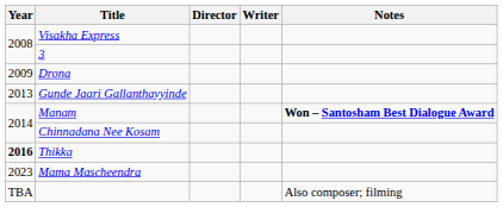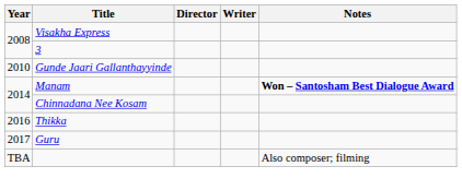 <table class="wikitable sortable">
 <tr>
 <th>Year</th>
 <th>Title</th>
 <th>Director</th>
 <th>Writer</th>
 <th class="unsortable">Notes</th>
 </tr>
 <tr>
 <td rowspan="2">2008</td>
 <td><a href='#'><em>Visakha Express</em></a></td>
 <td></td>
 <td></td>
 <td></td>
 </tr>
 <tr>
 <td><em><a href='#'>3</a></em></td>
 <td></td>
 <td></td>
 <td></td>
 </tr>
 <tr>
-<td>2009</td>
-<td><a href='#'><em>Drona</em></a></td>
-<td></td>
-<td></td>
-<td></td>
-</tr>
-<tr>
-<td>2013</td>
+<td>2010</td>
 <td><em><a href='#'>Gunde Jaari Gallanthayyinde</a></em></td>
 <td></td>
 <td></td>
 <td></td>
 </tr>
 <tr>
 <td rowspan="2">2014</td>
 <td><a href='#'><em>Manam</em></a></td>
 <td></td>
 <td></td>
 <td><strong>Won – <a href='#'>Santosham Best Dialogue Award</a></strong></td>
 </tr>
 <tr>
 <td><em><a href='#'>Chinnadana Nee Kosam</a></em></td>
 <td></td>
 <td></td>
 <td></td>
 </tr>
 <tr>
-<td><strong>2016</strong></td>
+<td>2016</td>
 <td><em><a href='#'>Thikka</a></em></td>
 <td></td>
 <td></td>
 <td></td>
 </tr>
 <tr>
-<td>2023</td>
-<td><em><a href='#'>Mama Mascheendra</a></em></td>
+<td>2017</td>
+<td><a href='#'><em>Guru</em></a></td>
 <td></td>
 <td></td>
 <td></td>
 </tr>
 <tr>
 <td>TBA</td>
 <td> </td>
 <td></td>
 <td></td>
 <td>Also composer; filming</td>
 </tr>
 </table>
